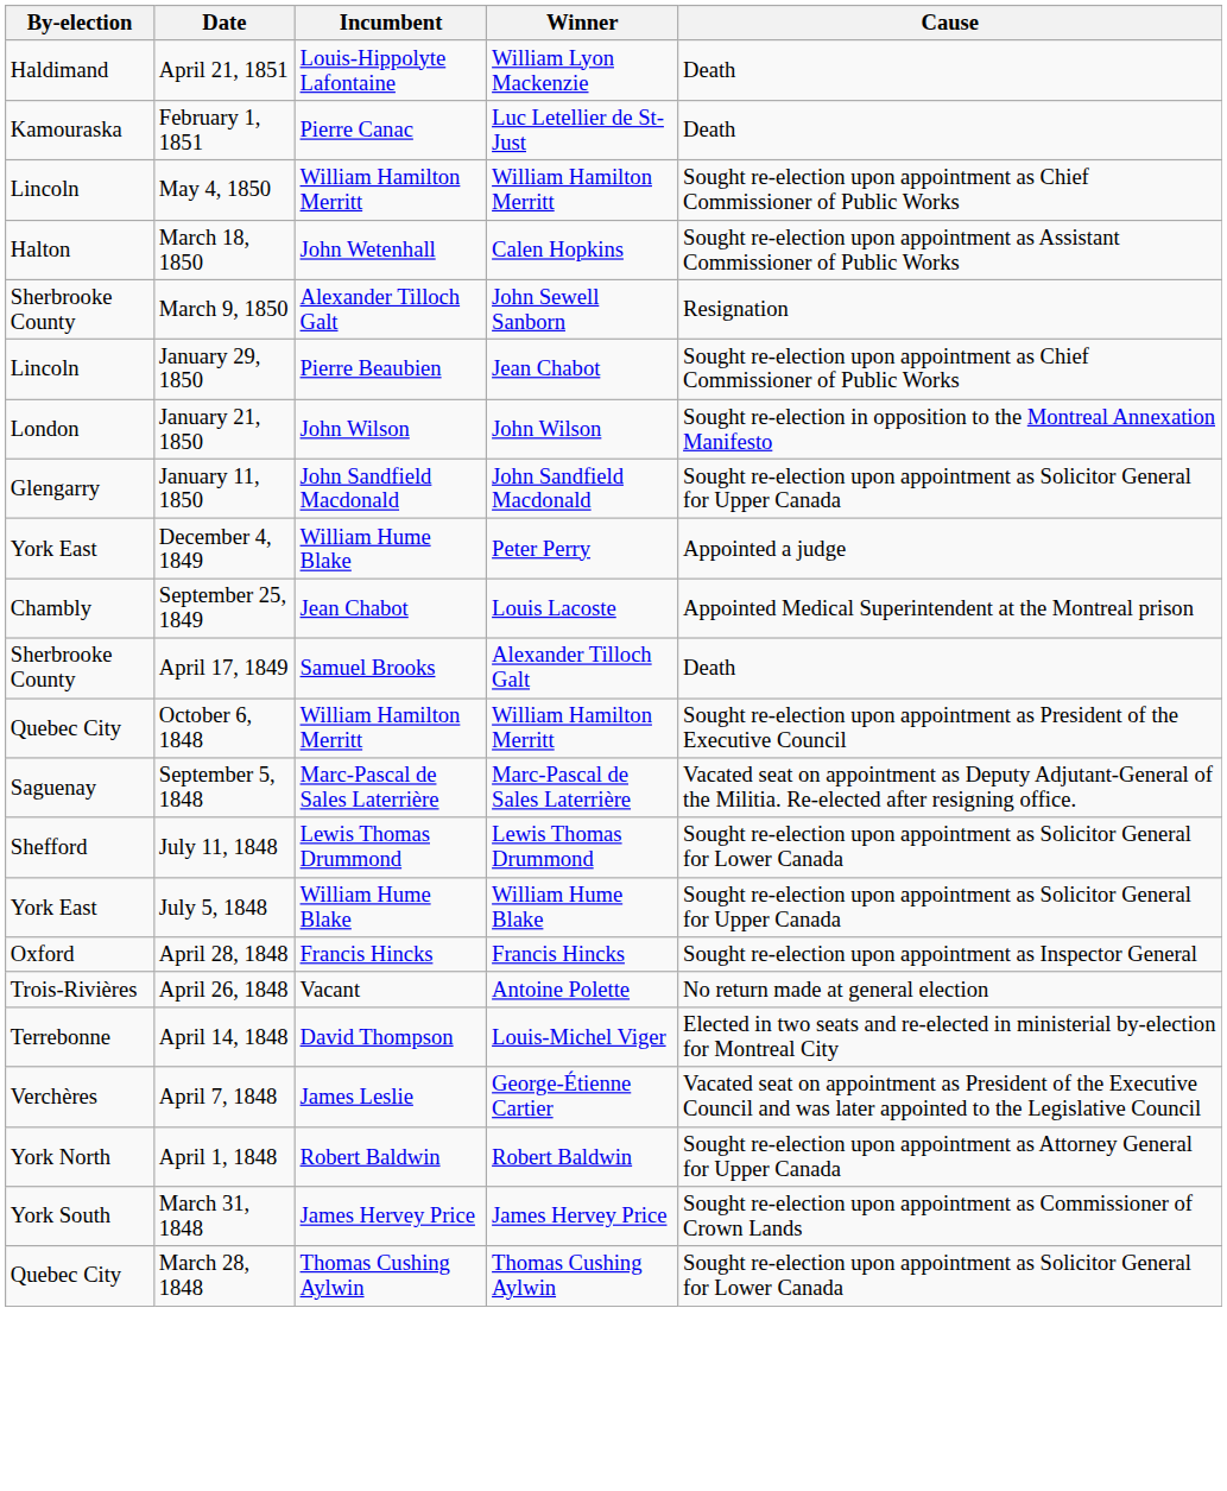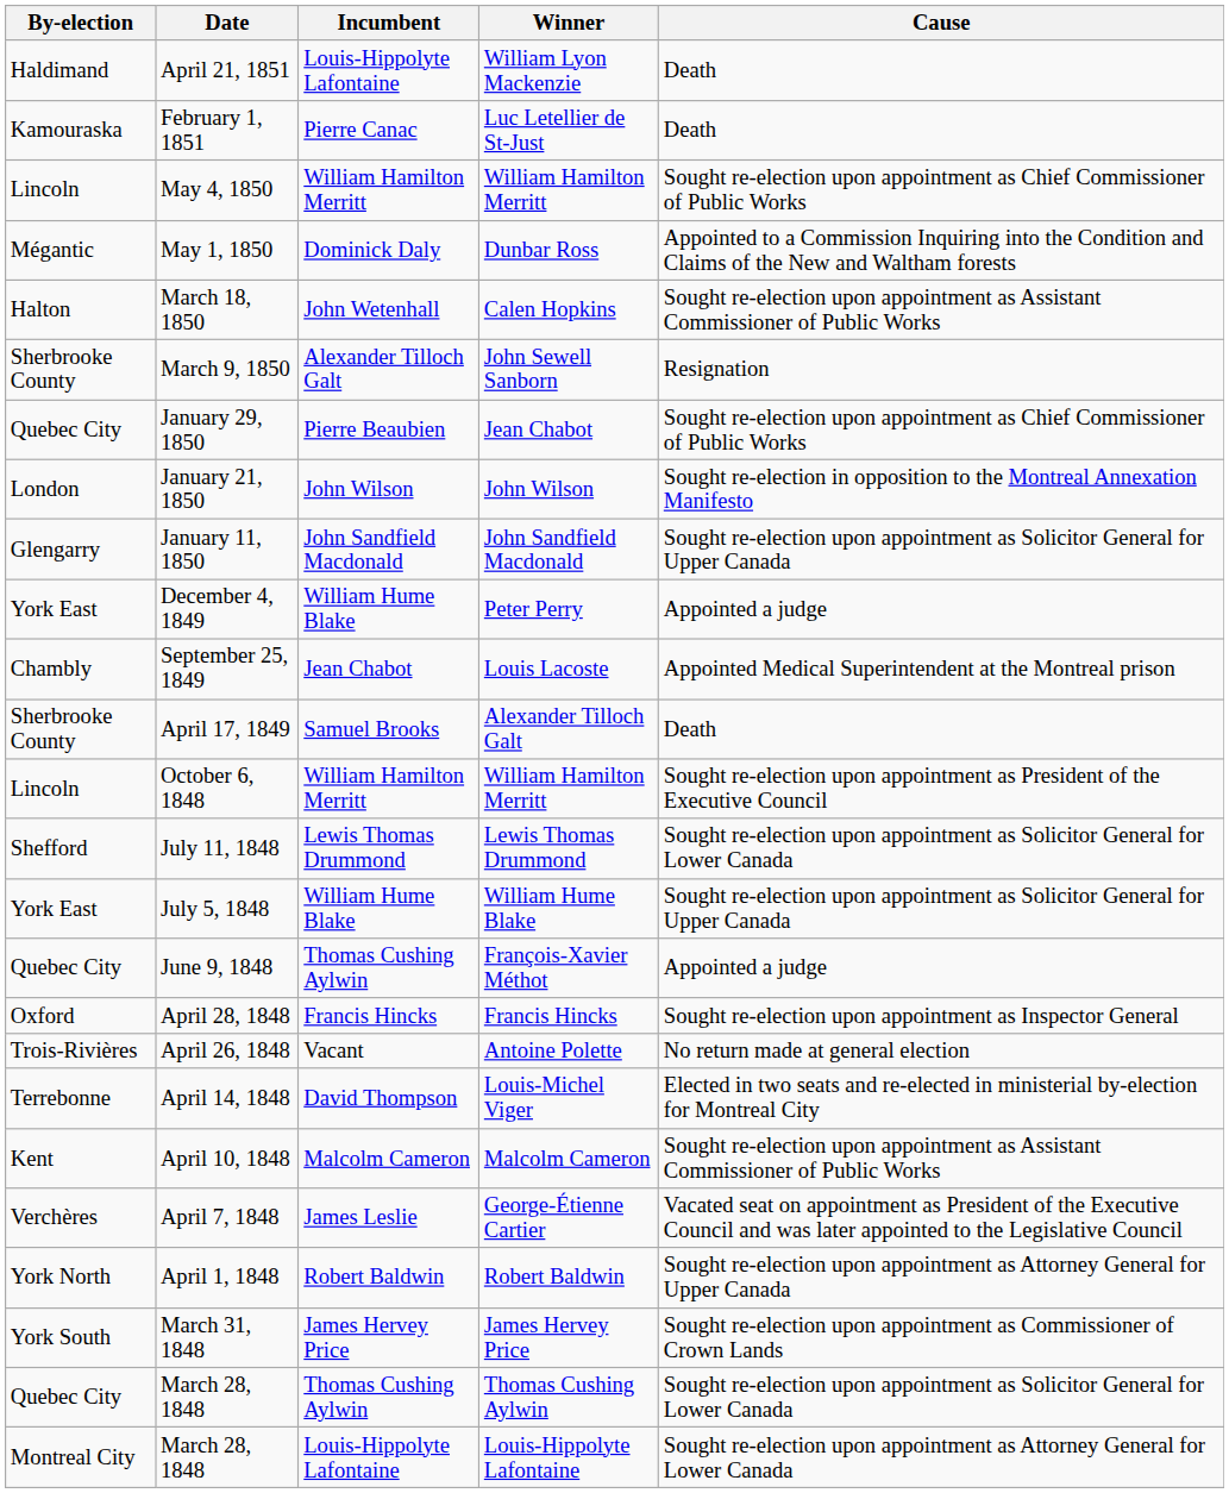 <table class=wikitable style="width:100%">
 <tr>
 <th>By-election</th>
 <th>Date</th>
 <th>Incumbent</th>
 <th>Winner</th>
 <th>Cause</th>
 </tr>
 <tr>
 <td>Haldimand</td>
 <td>April 21, 1851</td>
 <td><a href='#'>Louis-Hippolyte Lafontaine</a></td>
 <td><a href='#'>William Lyon Mackenzie</a></td>
 <td>Death</td>
 </tr>
 <tr>
 <td>Kamouraska</td>
 <td>February 1, 1851</td>
 <td><a href='#'>Pierre Canac</a></td>
 <td><a href='#'>Luc Letellier de St-Just</a></td>
 <td>Death</td>
 </tr>
 <tr>
 <td>Lincoln</td>
 <td>May 4, 1850</td>
 <td><a href='#'>William Hamilton Merritt</a></td>
 <td><a href='#'>William Hamilton Merritt</a></td>
 <td>Sought re-election upon appointment as Chief Commissioner of Public Works</td>
 </tr>
 <tr>
+<td>Mégantic</td>
+<td>May 1, 1850</td>
+<td><a href='#'>Dominick Daly</a></td>
+<td><a href='#'>Dunbar Ross</a></td>
+<td>Appointed to a Commission Inquiring into the Condition and Claims of the New and Waltham forests</td>
+</tr>
+<tr>
 <td>Halton</td>
 <td>March 18, 1850</td>
 <td><a href='#'>John Wetenhall</a></td>
 <td><a href='#'>Calen Hopkins</a></td>
 <td>Sought re-election upon appointment as Assistant Commissioner of Public Works</td>
 </tr>
 <tr>
 <td>Sherbrooke County</td>
 <td>March 9, 1850</td>
 <td><a href='#'>Alexander Tilloch Galt</a></td>
 <td><a href='#'>John Sewell Sanborn</a></td>
 <td>Resignation</td>
 </tr>
 <tr>
-<td>Lincoln</td>
+<td>Quebec City</td>
 <td>January 29, 1850</td>
 <td><a href='#'>Pierre Beaubien</a></td>
 <td><a href='#'>Jean Chabot</a></td>
 <td>Sought re-election upon appointment as Chief Commissioner of Public Works</td>
 </tr>
 <tr>
 <td>London</td>
 <td>January 21, 1850</td>
 <td><a href='#'>John Wilson</a></td>
 <td><a href='#'>John Wilson</a></td>
 <td>Sought re-election in opposition to the <a href='#'>Montreal Annexation Manifesto</a></td>
 </tr>
 <tr>
 <td>Glengarry</td>
 <td>January 11, 1850</td>
 <td><a href='#'>John Sandfield Macdonald</a></td>
 <td><a href='#'>John Sandfield Macdonald</a></td>
 <td>Sought re-election upon appointment as Solicitor General for Upper Canada</td>
 </tr>
 <tr>
 <td>York East</td>
 <td>December 4, 1849</td>
 <td><a href='#'>William Hume Blake</a></td>
 <td><a href='#'>Peter Perry</a></td>
 <td>Appointed a judge</td>
 </tr>
 <tr>
 <td>Chambly</td>
 <td>September 25, 1849</td>
 <td><a href='#'>Jean Chabot</a></td>
 <td><a href='#'>Louis Lacoste</a></td>
 <td>Appointed Medical Superintendent at the Montreal prison</td>
 </tr>
 <tr>
 <td>Sherbrooke County</td>
 <td>April 17, 1849</td>
 <td><a href='#'>Samuel Brooks</a></td>
 <td><a href='#'>Alexander Tilloch Galt</a></td>
 <td>Death</td>
 </tr>
 <tr>
-<td>Quebec City</td>
+<td>Lincoln</td>
 <td>October 6, 1848</td>
 <td><a href='#'>William Hamilton Merritt</a></td>
 <td><a href='#'>William Hamilton Merritt</a></td>
 <td>Sought re-election upon appointment as President of the Executive Council</td>
-</tr>
-<tr>
-<td>Saguenay</td>
-<td>September 5, 1848</td>
-<td><a href='#'>Marc-Pascal de Sales Laterrière</a></td>
-<td><a href='#'>Marc-Pascal de Sales Laterrière</a></td>
-<td>Vacated seat on appointment as Deputy Adjutant-General of the Militia. Re-elected after resigning office.</td>
 </tr>
 <tr>
 <td>Shefford</td>
 <td>July 11, 1848</td>
 <td><a href='#'>Lewis Thomas Drummond</a></td>
 <td><a href='#'>Lewis Thomas Drummond</a></td>
 <td>Sought re-election upon appointment as Solicitor General for Lower Canada</td>
 </tr>
 <tr>
 <td>York East</td>
 <td>July 5, 1848</td>
 <td><a href='#'>William Hume Blake</a></td>
 <td><a href='#'>William Hume Blake</a></td>
 <td>Sought re-election upon appointment as Solicitor General for Upper Canada</td>
+</tr>
+<tr>
+<td>Quebec City</td>
+<td>June 9, 1848</td>
+<td><a href='#'>Thomas Cushing Aylwin</a></td>
+<td><a href='#'>François-Xavier Méthot</a></td>
+<td>Appointed a judge</td>
 </tr>
 <tr>
 <td>Oxford</td>
 <td>April 28, 1848</td>
 <td><a href='#'>Francis Hincks</a></td>
 <td><a href='#'>Francis Hincks</a></td>
 <td>Sought re-election upon appointment as Inspector General</td>
 </tr>
 <tr>
 <td>Trois-Rivières</td>
 <td>April 26, 1848</td>
 <td>Vacant</td>
 <td><a href='#'>Antoine Polette</a></td>
 <td>No return made at general election</td>
 </tr>
 <tr>
 <td>Terrebonne</td>
 <td>April 14, 1848</td>
 <td><a href='#'>David Thompson</a></td>
 <td><a href='#'>Louis-Michel Viger</a></td>
 <td>Elected in two seats and re-elected in ministerial by-election for Montreal City</td>
+</tr>
+<tr>
+<td>Kent</td>
+<td>April 10, 1848</td>
+<td><a href='#'>Malcolm Cameron</a></td>
+<td><a href='#'>Malcolm Cameron</a></td>
+<td>Sought re-election upon appointment as Assistant Commissioner of Public Works</td>
 </tr>
 <tr>
 <td>Verchères</td>
 <td>April 7, 1848</td>
 <td><a href='#'>James Leslie</a></td>
 <td><a href='#'>George-Étienne Cartier</a></td>
 <td>Vacated seat on appointment as President of the Executive Council and was later appointed to the Legislative Council</td>
 </tr>
 <tr>
 <td>York North</td>
 <td>April 1, 1848</td>
 <td><a href='#'>Robert Baldwin</a></td>
 <td><a href='#'>Robert Baldwin</a></td>
 <td>Sought re-election upon appointment as Attorney General for Upper Canada</td>
 </tr>
 <tr>
 <td>York South</td>
 <td>March 31, 1848</td>
 <td><a href='#'>James Hervey Price</a></td>
 <td><a href='#'>James Hervey Price</a></td>
 <td>Sought re-election upon appointment as Commissioner of Crown Lands</td>
 </tr>
 <tr>
 <td>Quebec City</td>
 <td>March 28, 1848</td>
 <td><a href='#'>Thomas Cushing Aylwin</a></td>
 <td><a href='#'>Thomas Cushing Aylwin</a></td>
 <td>Sought re-election upon appointment as Solicitor General for Lower Canada</td>
 </tr>
+<tr>
+<td>Montreal City</td>
+<td>March 28, 1848</td>
+<td><a href='#'>Louis-Hippolyte Lafontaine</a></td>
+<td><a href='#'>Louis-Hippolyte Lafontaine</a></td>
+<td>Sought re-election upon appointment as Attorney General for Lower Canada</td>
+</tr>
 </table>
